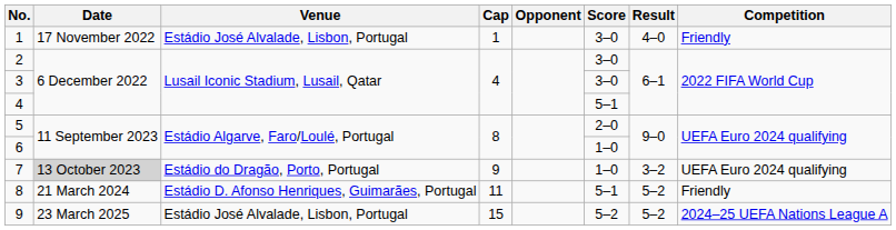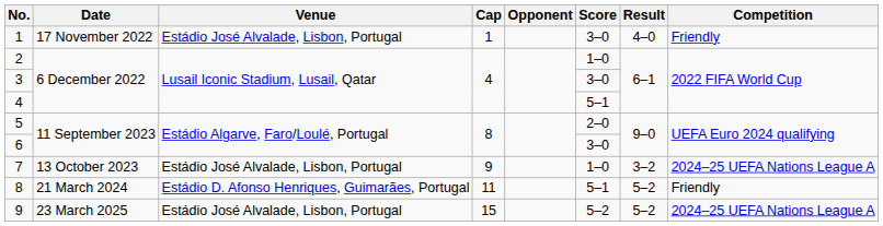 <table class="wikitable sortable">
 <tr>
 <th scope="col">No.</th>
 <th scope="col">Date</th>
 <th scope="col">Venue</th>
 <th scope="col">Cap</th>
 <th scope="col">Opponent</th>
 <th scope="col">Score</th>
 <th scope="col">Result</th>
 <th scope="col">Competition</th>
 </tr>
 <tr>
 <td align=center>1</td>
 <td>17 November 2022</td>
 <td><a href='#'>Estádio José Alvalade</a>, <a href='#'>Lisbon</a>, Portugal</td>
 <td align=center>1</td>
 <td></td>
 <td align=center>3–0</td>
 <td align=center>4–0</td>
 <td><a href='#'>Friendly</a></td>
 </tr>
 <tr>
 <td align=center>2</td>
 <td rowspan="3">6 December 2022</td>
 <td rowspan="3"><a href='#'>Lusail Iconic Stadium</a>, <a href='#'>Lusail</a>, Qatar</td>
 <td rowspan="3" align=center>4</td>
 <td rowspan="3"></td>
-<td align=center>3–0</td>
+<td align=center>1–0</td>
 <td rowspan="3" align=center>6–1</td>
 <td rowspan="3"><a href='#'>2022 FIFA World Cup</a></td>
 </tr>
 <tr>
 <td align=center>3</td>
 <td align="center">3–0</td>
 </tr>
 <tr>
 <td align=center>4</td>
 <td align="center">5–1</td>
 </tr>
 <tr>
 <td align=center>5</td>
 <td rowspan="2">11 September 2023</td>
 <td rowspan="2"><a href='#'>Estádio Algarve</a>, <a href='#'>Faro</a>/<a href='#'>Loulé</a>, Portugal</td>
 <td rowspan="2" align=center>8</td>
 <td rowspan="2"></td>
 <td align=center>2–0</td>
 <td rowspan="2" align=center>9–0</td>
 <td rowspan="2"><a href='#'>UEFA Euro 2024 qualifying</a></td>
 </tr>
 <tr>
 <td align=center>6</td>
-<td align=center>1–0</td>
+<td align=center>3–0</td>
 </tr>
 <tr>
 <td align=center>7</td>
-<td style="background: lightgrey;">13 October 2023</td>
-<td><a href='#'>Estádio do Dragão</a>, <a href='#'>Porto</a>, Portugal</td>
+<td>13 October 2023</td>
+<td>Estádio José Alvalade, Lisbon, Portugal</td>
 <td align=center>9</td>
 <td></td>
 <td align=center>1–0</td>
 <td align=center>3–2</td>
-<td>UEFA Euro 2024 qualifying</td>
+<td><a href='#'>2024–25 UEFA Nations League A</a></td>
 </tr>
 <tr>
 <td align=center>8</td>
 <td>21 March 2024</td>
 <td><a href='#'>Estádio D. Afonso Henriques</a>, <a href='#'>Guimarães</a>, Portugal</td>
 <td align=center>11</td>
 <td></td>
 <td align=center>5–1</td>
 <td align=center>5–2</td>
 <td>Friendly</td>
 </tr>
 <tr>
 <td align=center>9</td>
 <td>23 March 2025</td>
 <td>Estádio José Alvalade, Lisbon, Portugal</td>
 <td align=center>15</td>
 <td></td>
 <td align=center>5–2</td>
 <td align=center>5–2 </td>
 <td><a href='#'>2024–25 UEFA Nations League A</a></td>
 </tr>
 </table>
